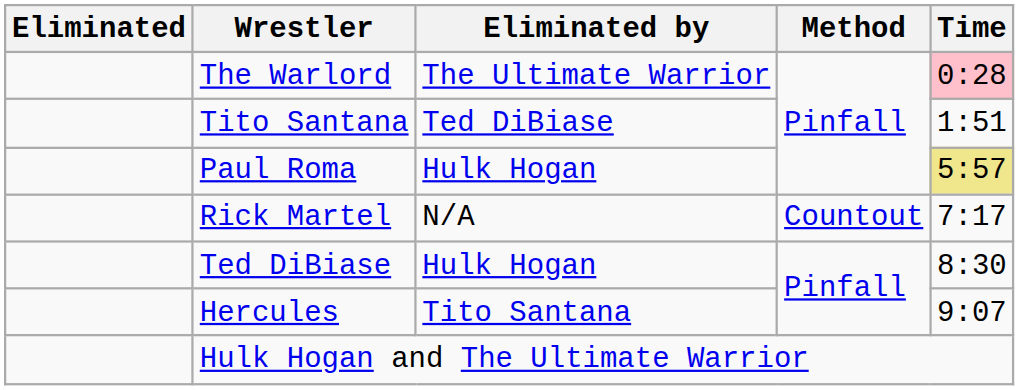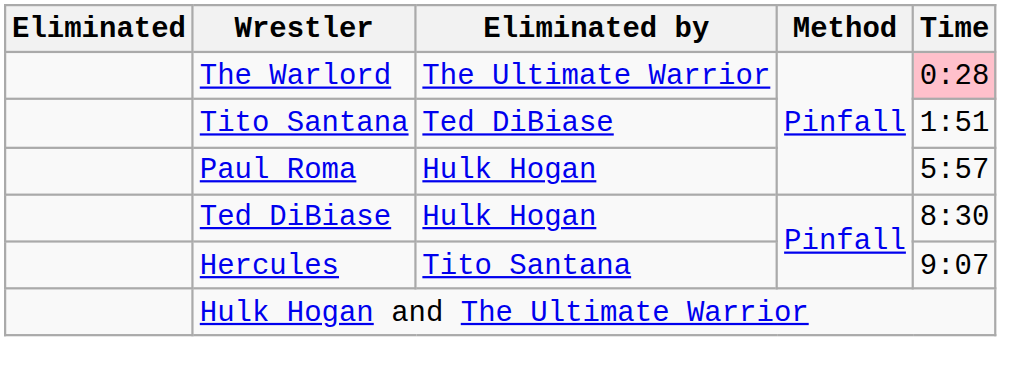 <table class="wikitable sortable">
 <tr>
 <th>Eliminated</th>
 <th>Wrestler</th>
 <th>Eliminated by</th>
 <th>Method</th>
 <th>Time</th>
 </tr>
 <tr>
 <td></td>
 <td><a href='#'>The Warlord</a></td>
 <td><a href='#'>The Ultimate Warrior</a></td>
 <td rowspan="3"><a href='#'>Pinfall</a></td>
 <td style="background: pink;">0:28</td>
 </tr>
 <tr>
 <td></td>
 <td><a href='#'>Tito Santana</a></td>
 <td><a href='#'>Ted DiBiase</a></td>
 <td>1:51</td>
 </tr>
 <tr>
 <td></td>
 <td><a href='#'>Paul Roma</a></td>
 <td><a href='#'>Hulk Hogan</a></td>
-<td style="background: khaki;">5:57</td>
-</tr>
-<tr>
-<td></td>
-<td><a href='#'>Rick Martel</a></td>
-<td>N/A</td>
-<td><a href='#'>Countout</a></td>
-<td>7:17</td>
+<td>5:57</td>
 </tr>
 <tr>
 <td></td>
 <td><a href='#'>Ted DiBiase</a></td>
 <td><a href='#'>Hulk Hogan</a></td>
 <td rowspan="2"><a href='#'>Pinfall</a></td>
 <td>8:30</td>
 </tr>
 <tr>
 <td></td>
 <td><a href='#'>Hercules</a></td>
 <td><a href='#'>Tito Santana</a></td>
 <td>9:07</td>
 </tr>
 <tr>
 <td></td>
 <td colspan="4"><a href='#'>Hulk Hogan</a> and <a href='#'>The Ultimate Warrior</a></td>
 </tr>
 </table>
